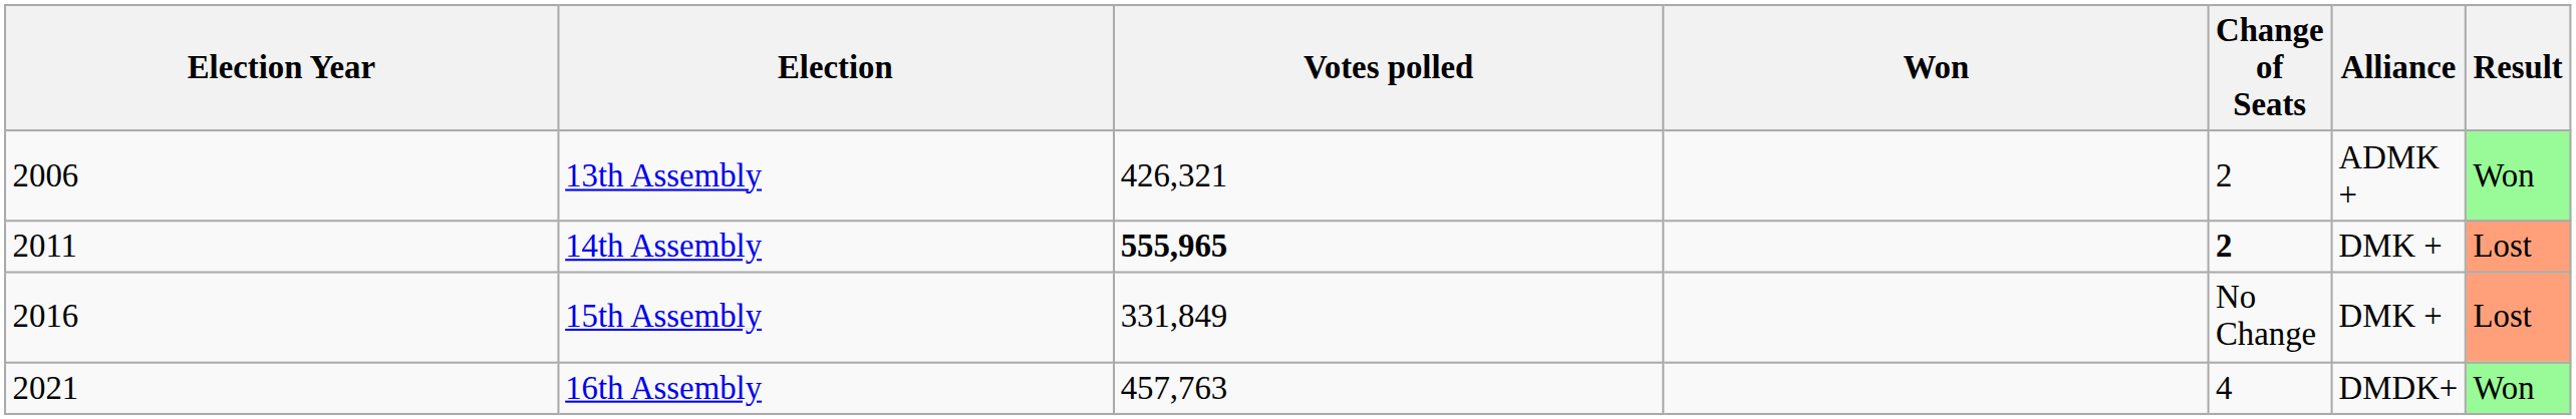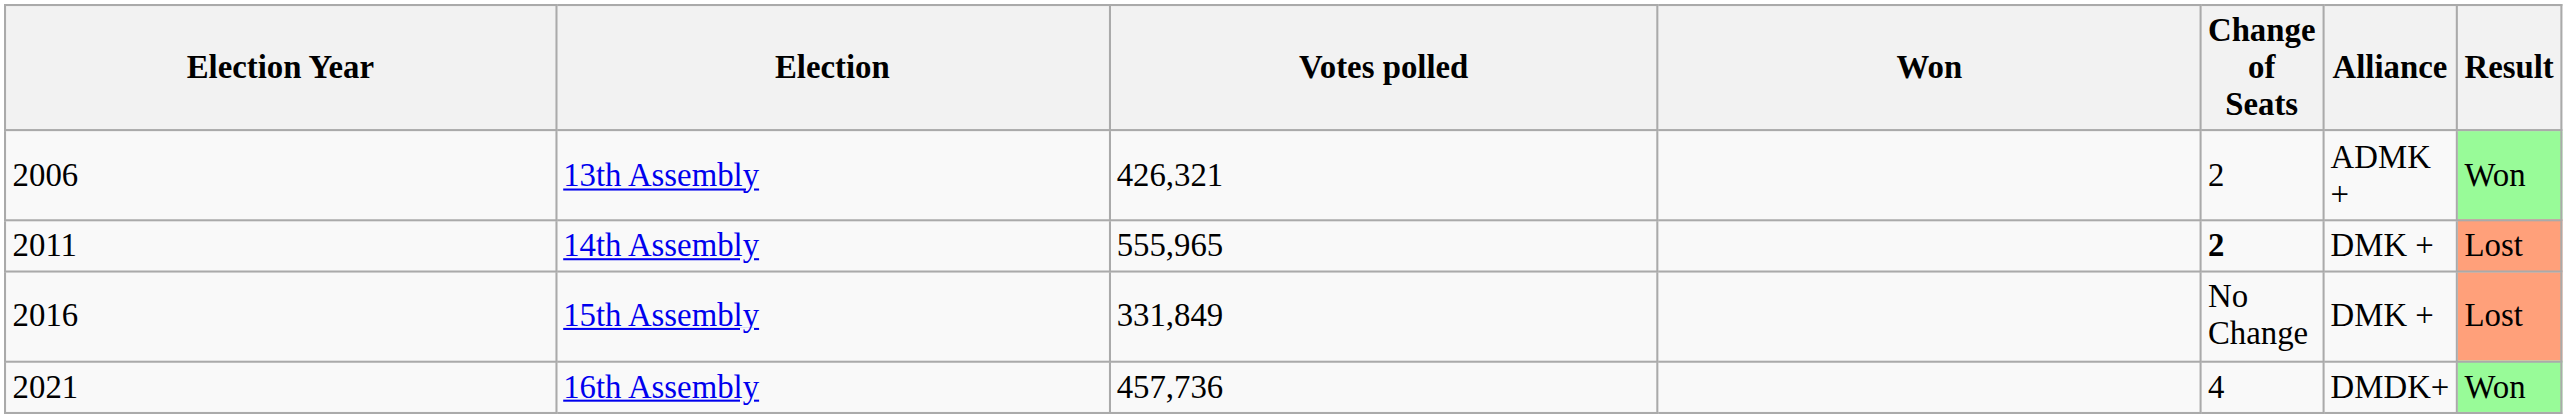 <table class=wikitable>
 <tr>
 <th style="width:25%;" Style="background-color:#2368C7; color:white">Election Year</th>
 <th style="width:25%;" Style="background-color:#2368C7; color:white">Election</th>
 <th style="width:25%;" Style="background-color:#2368C7; color:white">Votes polled</th>
 <th style="width:25%;" Style="background-color:#2368C7; color:white">Won</th>
 <th style="width:25%;" Style="background-color:#2368C7; color:white">Change of Seats</th>
 <th style="width:25%;" Style="background-color:#2368C7; color:white">Alliance</th>
 <th style="width:25%;" Style="background-color:#2368C7; color:white">Result</th>
 </tr>
 <tr>
 <td>2006</td>
 <td><a href='#'>13th Assembly</a></td>
 <td>426,321</td>
 <td></td>
 <td> 2</td>
 <td>ADMK +</td>
 <td ! style="background:#98FB98;">Won</td>
 </tr>
 <tr>
 <td>2011</td>
 <td><a href='#'>14th Assembly</a></td>
-<td><strong>555,965</strong></td>
+<td>555,965</td>
 <td></td>
 <td><strong> 2</strong></td>
 <td>DMK +</td>
 <td ! style="background:#FFA07A;">Lost</td>
 </tr>
 <tr>
 <td>2016</td>
 <td><a href='#'>15th Assembly</a></td>
 <td>331,849</td>
 <td></td>
 <td>No Change</td>
 <td>DMK +</td>
 <td ! style="background:#FFA07A;">Lost</td>
 </tr>
 <tr>
 <td>2021</td>
 <td><a href='#'>16th Assembly</a></td>
-<td>457,763</td>
+<td>457,736</td>
 <td></td>
 <td> 4</td>
 <td>DMDK+</td>
 <td ! style="background:#98FB98;">Won</td>
 </tr>
 </table>
